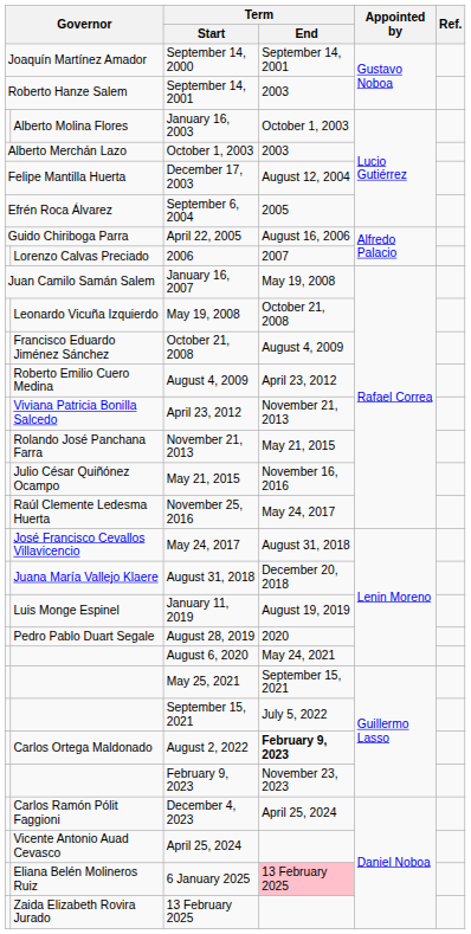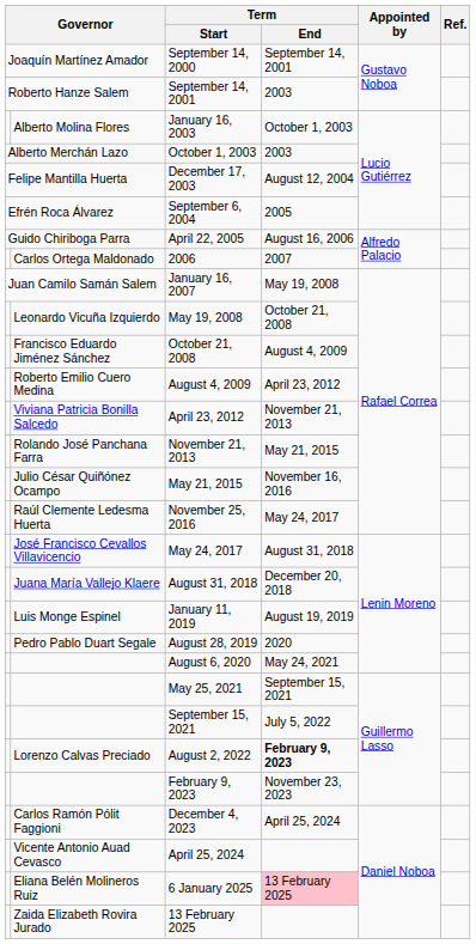 <table class="wikitable">
 <tr>
 <th colspan="2" rowspan="2">Governor</th>
 <th colspan="2">Term</th>
 <th colspan="1" rowspan="2">Appointed by</th>
 <th colspan="1" rowspan="2">Ref.</th>
 </tr>
 <tr>
 <th>Start</th>
 <th>End</th>
 </tr>
 <tr>
 <td colspan="2">Joaquín Martínez Amador</td>
 <td>September 14, 2000</td>
 <td>September 14, 2001</td>
 <td rowspan="2"><a href='#'>Gustavo Noboa</a></td>
 <td></td>
 </tr>
 <tr>
 <td colspan="2">Roberto Hanze Salem</td>
 <td>September 14, 2001</td>
 <td>2003</td>
 <td></td>
 </tr>
 <tr>
 <td></td>
 <td>Alberto Molina Flores</td>
 <td>January 16, 2003</td>
 <td>October 1, 2003</td>
 <td rowspan="4"><a href='#'>Lucio Gutiérrez</a></td>
 <td></td>
 </tr>
 <tr>
 <td colspan="2">Alberto Merchán Lazo</td>
 <td>October 1, 2003</td>
 <td>2003</td>
 <td></td>
 </tr>
 <tr>
 <td colspan="2">Felipe Mantilla Huerta</td>
 <td>December 17, 2003</td>
 <td>August 12, 2004</td>
 <td></td>
 </tr>
 <tr>
 <td colspan="2">Efrén Roca Álvarez</td>
 <td>September 6, 2004</td>
 <td>2005</td>
 <td></td>
 </tr>
 <tr>
 <td colspan="2">Guido Chiriboga Parra</td>
 <td>April 22, 2005</td>
 <td>August 16, 2006</td>
 <td rowspan="2"><a href='#'>Alfredo Palacio</a></td>
 <td></td>
 </tr>
 <tr>
 <td></td>
-<td>Lorenzo Calvas Preciado</td>
+<td>Carlos Ortega Maldonado</td>
 <td>2006</td>
 <td>2007</td>
 <td></td>
 </tr>
 <tr>
 <td colspan="2">Juan Camilo Samán Salem</td>
 <td>January 16, 2007</td>
 <td>May 19, 2008</td>
 <td rowspan="8"><a href='#'>Rafael Correa</a></td>
 <td></td>
 </tr>
 <tr>
 <td></td>
 <td>Leonardo Vicuña Izquierdo</td>
 <td>May 19, 2008</td>
 <td>October 21, 2008</td>
 <td></td>
 </tr>
 <tr>
 <td></td>
 <td>Francisco Eduardo Jiménez Sánchez</td>
 <td>October 21, 2008</td>
 <td>August 4, 2009</td>
 <td></td>
 </tr>
 <tr>
 <td></td>
 <td>Roberto Emilio Cuero Medina</td>
 <td>August 4, 2009</td>
 <td>April 23, 2012</td>
 <td></td>
 </tr>
 <tr>
 <td></td>
 <td><a href='#'>Viviana Patricia Bonilla Salcedo</a></td>
 <td>April 23, 2012</td>
 <td>November 21, 2013</td>
 <td></td>
 </tr>
 <tr>
 <td></td>
 <td>Rolando José Panchana Farra</td>
 <td>November 21, 2013</td>
 <td>May 21, 2015</td>
 <td></td>
 </tr>
 <tr>
 <td></td>
 <td>Julio César Quiñónez Ocampo</td>
 <td>May 21, 2015</td>
 <td>November 16, 2016</td>
 <td></td>
 </tr>
 <tr>
 <td></td>
 <td>Raúl Clemente Ledesma Huerta</td>
 <td>November 25, 2016</td>
 <td>May 24, 2017</td>
 <td></td>
 </tr>
 <tr>
 <td></td>
 <td><a href='#'>José Francisco Cevallos Villavicencio</a></td>
 <td>May 24, 2017</td>
 <td>August 31, 2018</td>
 <td rowspan="5"><a href='#'>Lenin Moreno</a></td>
 <td></td>
 </tr>
 <tr>
 <td></td>
 <td><a href='#'>Juana María Vallejo Klaere</a></td>
 <td>August 31, 2018</td>
 <td>December 20, 2018</td>
 <td></td>
 </tr>
 <tr>
 <td></td>
 <td>Luis Monge Espinel</td>
 <td>January 11, 2019</td>
 <td>August 19, 2019</td>
 <td></td>
 </tr>
 <tr>
 <td></td>
 <td>Pedro Pablo Duart Segale</td>
 <td>August 28, 2019</td>
 <td>2020</td>
 <td></td>
 </tr>
 <tr>
 <td></td>
 <td></td>
 <td>August 6, 2020</td>
 <td>May 24, 2021</td>
 <td></td>
 </tr>
 <tr>
 <td></td>
 <td></td>
 <td>May 25, 2021</td>
 <td>September 15, 2021</td>
 <td rowspan="4"><a href='#'>Guillermo Lasso</a></td>
 <td></td>
 </tr>
 <tr>
 <td></td>
 <td></td>
 <td>September 15, 2021</td>
 <td>July 5, 2022</td>
 <td></td>
 </tr>
 <tr>
 <td></td>
-<td>Carlos Ortega Maldonado</td>
+<td>Lorenzo Calvas Preciado</td>
 <td>August 2, 2022</td>
 <td><strong>February 9, 2023</strong></td>
 <td></td>
 </tr>
 <tr>
 <td></td>
 <td></td>
 <td>February 9, 2023</td>
 <td>November 23, 2023</td>
 <td></td>
 </tr>
 <tr>
 <td></td>
 <td>Carlos Ramón Pólit Faggioni</td>
 <td>December 4, 2023</td>
 <td>April 25, 2024</td>
 <td rowspan="4"><a href='#'>Daniel Noboa</a></td>
 <td></td>
 </tr>
 <tr>
 <td></td>
 <td>Vicente Antonio Auad Cevasco</td>
 <td>April 25, 2024</td>
 <td></td>
 <td></td>
 </tr>
 <tr>
 <td></td>
 <td>Eliana Belén Molineros Ruiz</td>
 <td>6 January 2025</td>
 <td style="background: pink;">13 February 2025</td>
 <td></td>
 </tr>
 <tr>
 <td></td>
 <td>Zaida Elizabeth Rovira Jurado</td>
 <td>13 February 2025</td>
 <td></td>
 <td></td>
 </tr>
 </table>
